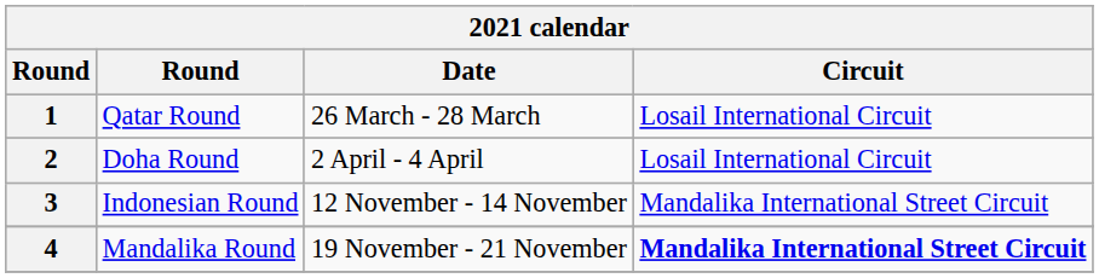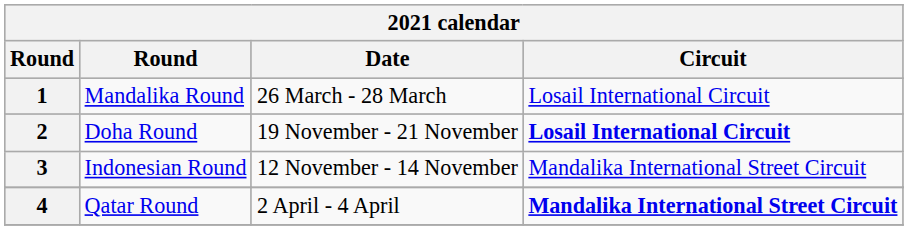 <table class="wikitable" style="font-size: 85%">
 <tr>
 <th colspan=7>2021 calendar</th>
 </tr>
 <tr>
 <th>Round</th>
 <th>Round</th>
 <th>Date</th>
 <th>Circuit</th>
 </tr>
 <tr>
 <th rowspan=1>1</th>
-<td> <a href='#'>Qatar Round</a></td>
+<td> <a href='#'>Mandalika Round</a></td>
 <td>26 March - 28 March</td>
 <td><a href='#'>Losail International Circuit</a></td>
 </tr>
 <tr>
 <th rowspan=1>2</th>
 <td> <a href='#'>Doha Round</a></td>
-<td>2 April - 4 April</td>
-<td><a href='#'>Losail International Circuit</a></td>
+<td>19 November - 21 November</td>
+<td><strong><a href='#'>Losail International Circuit</a></strong></td>
 </tr>
 <tr>
 <th rowspan=1>3</th>
 <td> <a href='#'>Indonesian Round</a></td>
 <td>12 November - 14 November</td>
 <td><a href='#'>Mandalika International Street Circuit</a></td>
 </tr>
 <tr>
 </tr>
 <tr>
 <th rowspan=1>4</th>
-<td> <a href='#'>Mandalika Round</a></td>
-<td>19 November - 21 November</td>
+<td> <a href='#'>Qatar Round</a></td>
+<td>2 April - 4 April</td>
 <td><strong><a href='#'>Mandalika International Street Circuit</a></strong></td>
 </tr>
 <tr>
 </tr>
 </table>
